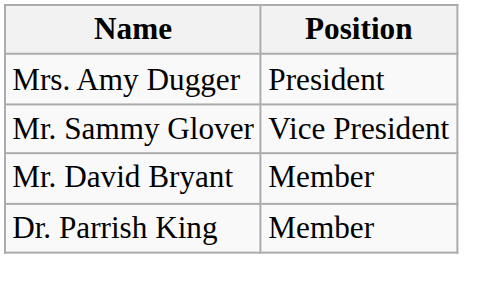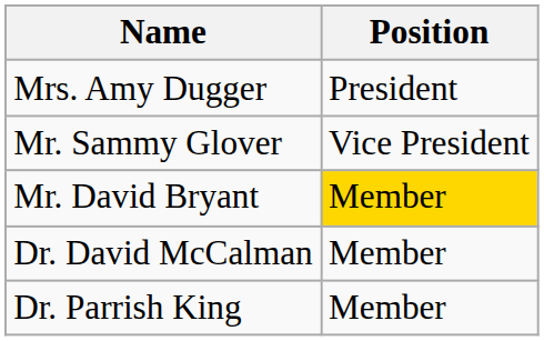 <table class="wikitable">
 <tr>
 <th>Name</th>
 <th>Position</th>
 </tr>
 <tr>
 <td>Mrs. Amy Dugger</td>
 <td>President</td>
 </tr>
 <tr>
 <td>Mr. Sammy Glover</td>
 <td>Vice President</td>
 </tr>
 <tr>
 <td>Mr. David Bryant</td>
+<td style="background: gold;">Member</td>
+</tr>
+<tr>
+<td>Dr. David McCalman</td>
 <td>Member</td>
 </tr>
 <tr>
 <td>Dr. Parrish King</td>
 <td>Member</td>
 </tr>
 </table>
